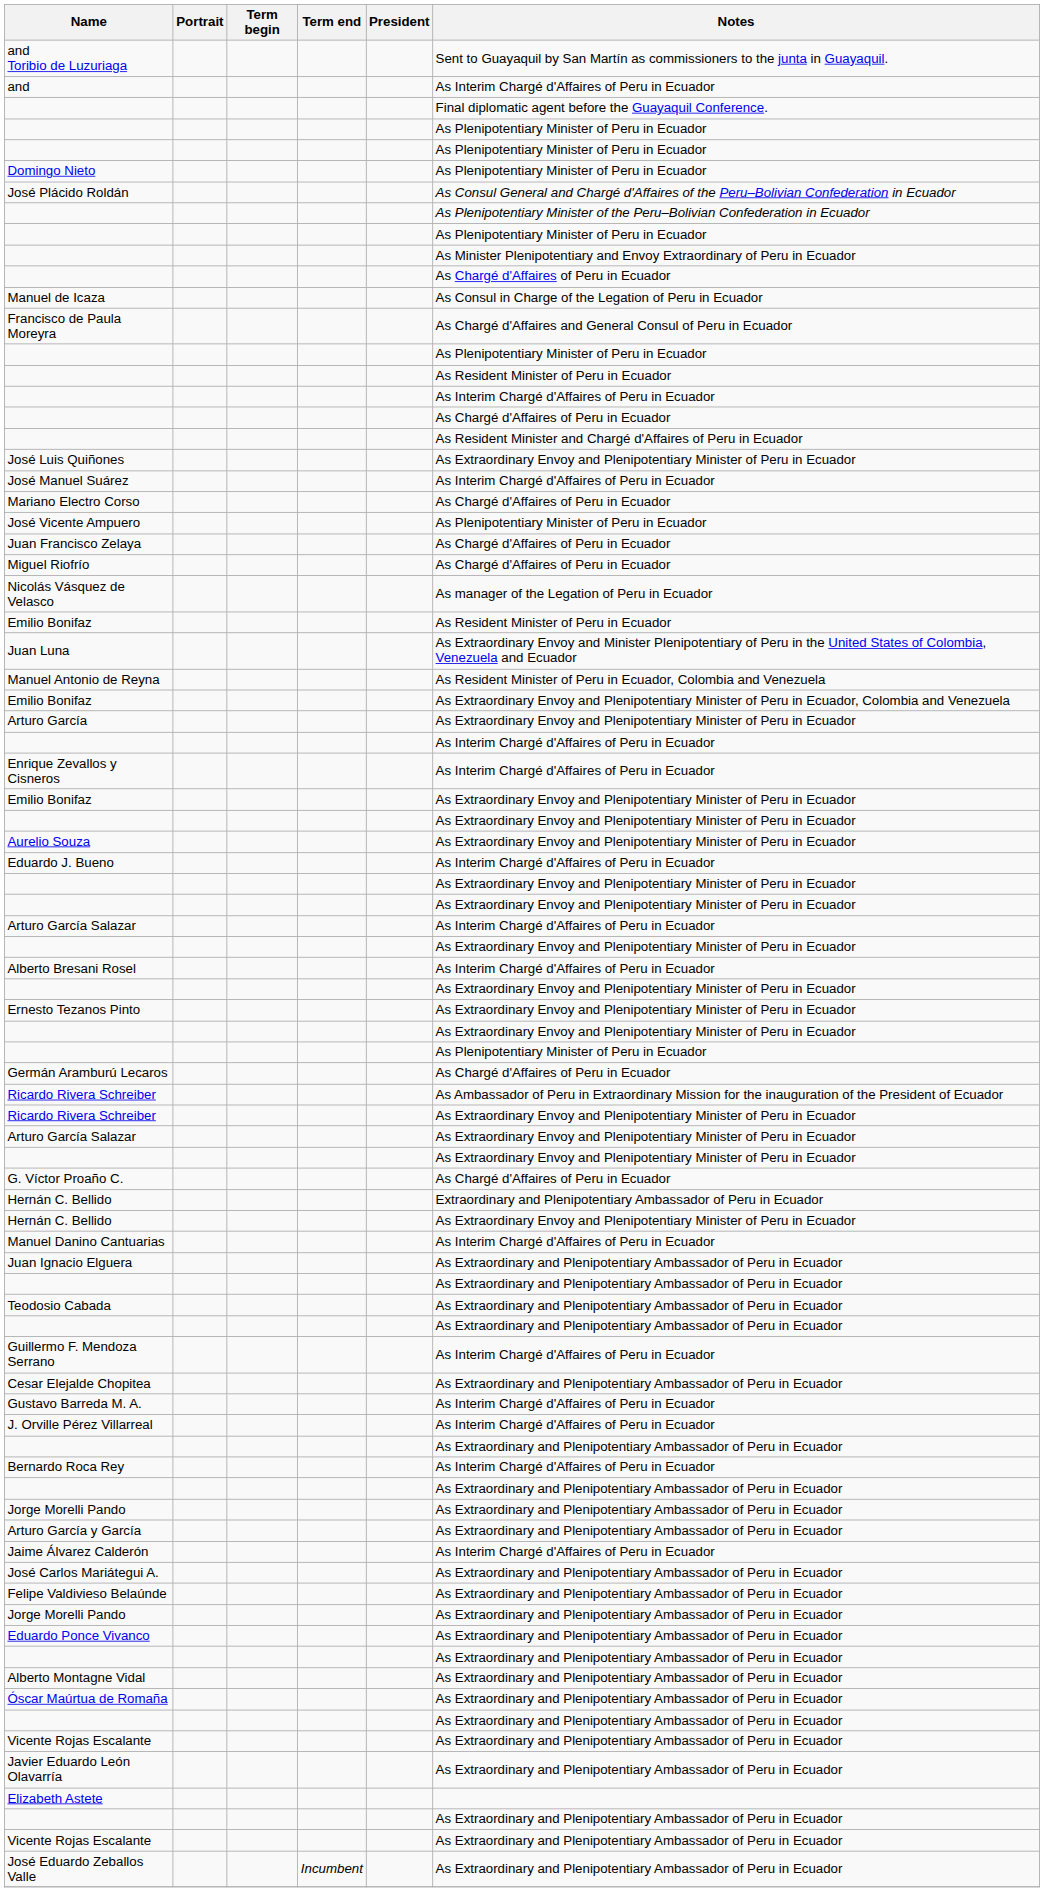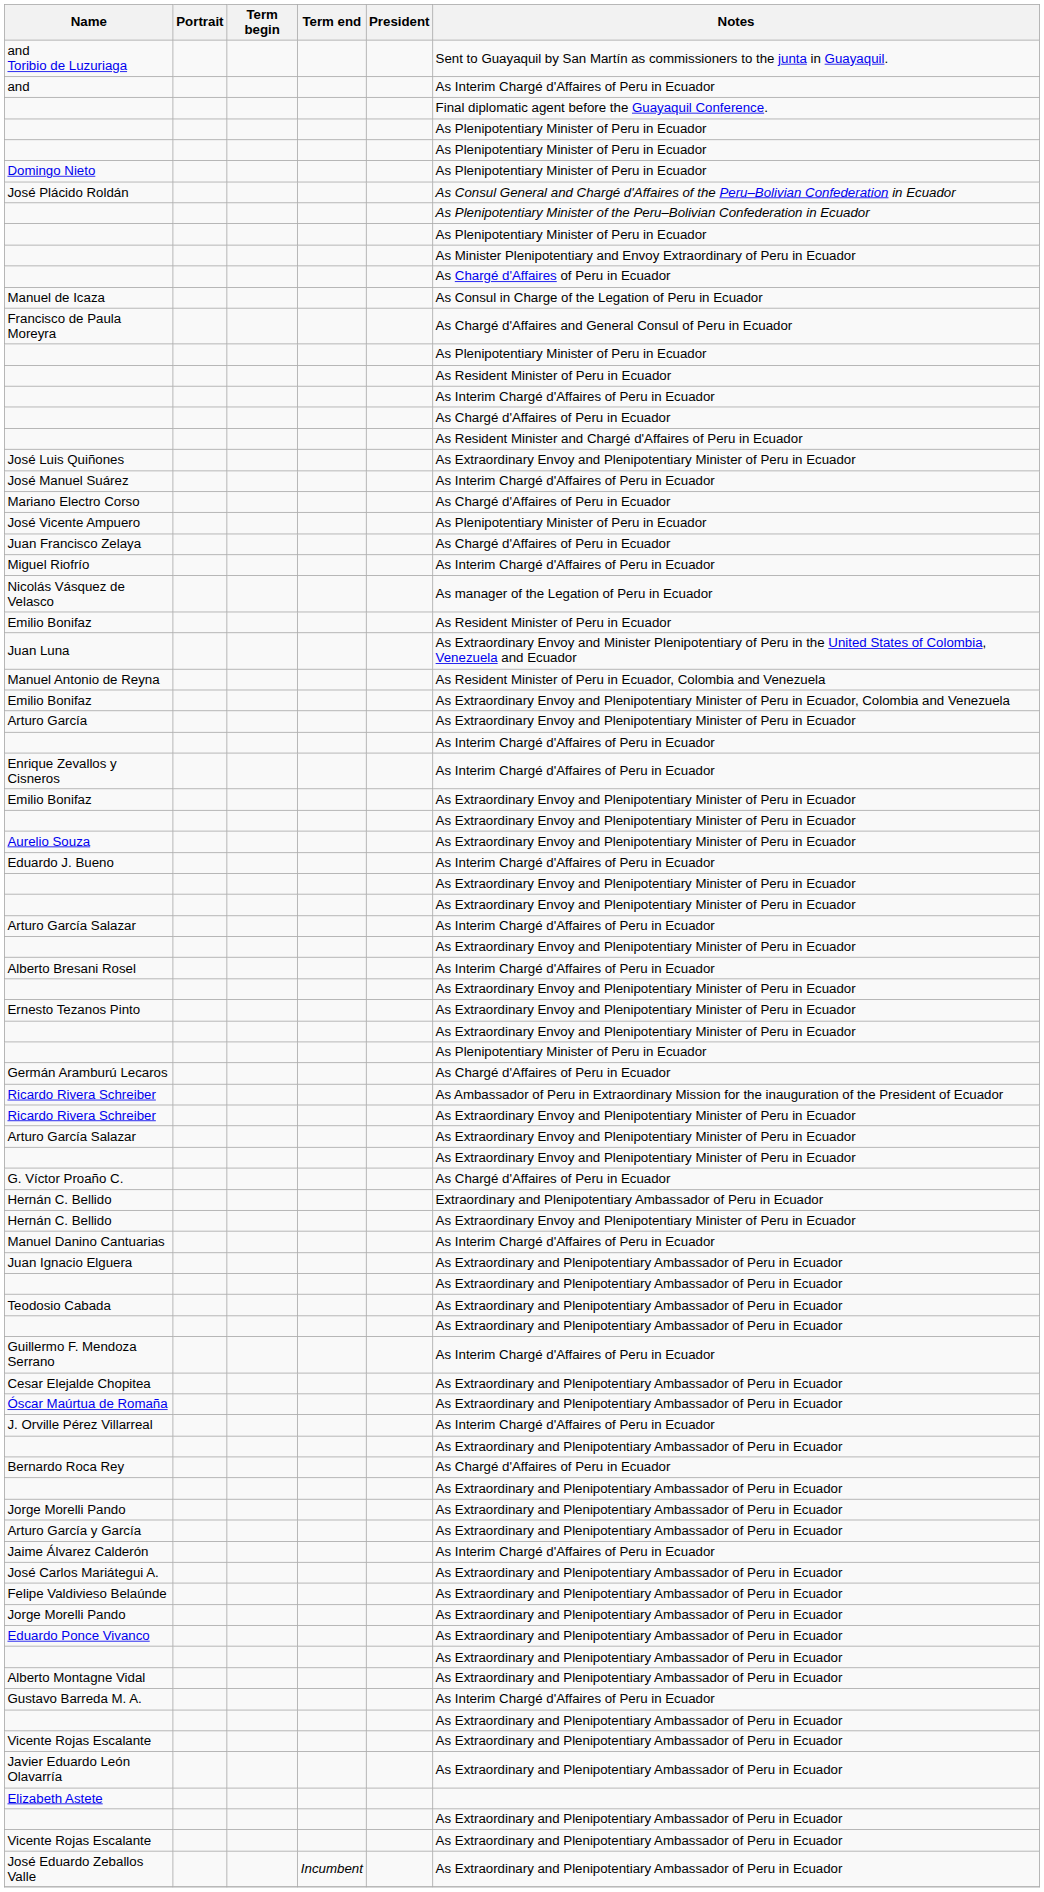 <table class="wikitable sortable"  text-align:center;">
 <tr>
 <th>Name</th>
 <th class="unsortable">Portrait</th>
 <th>Term begin</th>
 <th>Term end</th>
 <th>President</th>
 <th class="unsortable">Notes</th>
 </tr>
 <tr>
 <td> and<br><a href='#'>Toribio de Luzuriaga</a></td>
 <td><br></td>
 <td></td>
 <td></td>
 <td></td>
 <td>Sent to Guayaquil by San Martín as commissioners to the <a href='#'>junta</a> in <a href='#'>Guayaquil</a>.</td>
 </tr>
 <tr>
 <td> and </td>
 <td></td>
 <td></td>
 <td></td>
 <td></td>
 <td>As Interim Chargé d'Affaires of Peru in Ecuador</td>
 </tr>
 <tr>
 <td></td>
 <td></td>
 <td></td>
 <td></td>
 <td></td>
 <td>Final diplomatic agent before the <a href='#'>Guayaquil Conference</a>.</td>
 </tr>
 <tr>
 <td></td>
 <td></td>
 <td></td>
 <td></td>
 <td></td>
 <td>As Plenipotentiary Minister of Peru in Ecuador</td>
 </tr>
 <tr>
 <td></td>
 <td></td>
 <td></td>
 <td></td>
 <td></td>
 <td>As Plenipotentiary Minister of Peru in Ecuador</td>
 </tr>
 <tr>
 <td><a href='#'>Domingo Nieto</a></td>
 <td></td>
 <td></td>
 <td></td>
 <td></td>
 <td>As Plenipotentiary Minister of Peru in Ecuador</td>
 </tr>
 <tr>
 <td>José Plácido Roldán</td>
 <td></td>
 <td></td>
 <td></td>
 <td></td>
 <td><em>As Consul General and Chargé d'Affaires of the <a href='#'>Peru–Bolivian Confederation</a> in Ecuador</em></td>
 </tr>
 <tr>
 <td></td>
 <td></td>
 <td></td>
 <td></td>
 <td></td>
 <td><em>As Plenipotentiary Minister of the Peru–Bolivian Confederation in Ecuador</em></td>
 </tr>
 <tr>
 <td></td>
 <td></td>
 <td></td>
 <td></td>
 <td></td>
 <td>As Plenipotentiary Minister of Peru in Ecuador</td>
 </tr>
 <tr>
 <td></td>
 <td></td>
 <td></td>
 <td></td>
 <td></td>
 <td>As Minister Plenipotentiary and Envoy Extraordinary of Peru in Ecuador</td>
 </tr>
 <tr>
 <td></td>
 <td></td>
 <td></td>
 <td></td>
 <td></td>
 <td>As <a href='#'>Chargé d'Affaires</a> of Peru in Ecuador</td>
 </tr>
 <tr>
 <td>Manuel de Icaza</td>
 <td></td>
 <td></td>
 <td></td>
 <td></td>
 <td>As Consul in Charge of the Legation of Peru in Ecuador</td>
 </tr>
 <tr>
 <td>Francisco de Paula Moreyra</td>
 <td></td>
 <td></td>
 <td></td>
 <td></td>
 <td>As Chargé d'Affaires and General Consul of Peru in Ecuador</td>
 </tr>
 <tr>
 <td></td>
 <td></td>
 <td></td>
 <td></td>
 <td></td>
 <td>As Plenipotentiary Minister of Peru in Ecuador</td>
 </tr>
 <tr>
 <td></td>
 <td></td>
 <td></td>
 <td></td>
 <td></td>
 <td>As Resident Minister of Peru in Ecuador</td>
 </tr>
 <tr>
 <td></td>
 <td></td>
 <td></td>
 <td></td>
 <td></td>
 <td>As Interim Chargé d'Affaires of Peru in Ecuador</td>
 </tr>
 <tr>
 <td></td>
 <td></td>
 <td></td>
 <td></td>
 <td></td>
 <td>As Chargé d'Affaires of Peru in Ecuador</td>
 </tr>
 <tr>
 <td></td>
 <td></td>
 <td></td>
 <td></td>
 <td></td>
 <td>As Resident Minister and Chargé d'Affaires of Peru in Ecuador</td>
 </tr>
 <tr>
 <td>José Luis Quiñones</td>
 <td></td>
 <td></td>
 <td></td>
 <td></td>
 <td>As Extraordinary Envoy and Plenipotentiary Minister of Peru in Ecuador</td>
 </tr>
 <tr>
 <td>José Manuel Suárez</td>
 <td></td>
 <td></td>
 <td></td>
 <td></td>
 <td>As Interim Chargé d'Affaires of Peru in Ecuador</td>
 </tr>
 <tr>
 <td>Mariano Electro Corso</td>
 <td></td>
 <td></td>
 <td></td>
 <td></td>
 <td>As Chargé d'Affaires of Peru in Ecuador</td>
 </tr>
 <tr>
 <td>José Vicente Ampuero</td>
 <td></td>
 <td></td>
 <td></td>
 <td></td>
 <td>As Plenipotentiary Minister of Peru in Ecuador</td>
 </tr>
 <tr>
 <td>Juan Francisco Zelaya</td>
 <td></td>
 <td></td>
 <td></td>
 <td></td>
 <td>As Chargé d'Affaires of Peru in Ecuador</td>
 </tr>
 <tr>
 <td>Miguel Riofrío</td>
 <td></td>
 <td></td>
 <td></td>
 <td></td>
-<td>As Chargé d'Affaires of Peru in Ecuador</td>
+<td>As Interim Chargé d'Affaires of Peru in Ecuador</td>
 </tr>
 <tr>
 <td>Nicolás Vásquez de Velasco</td>
 <td></td>
 <td></td>
 <td></td>
 <td></td>
 <td>As manager of the Legation of Peru in Ecuador</td>
 </tr>
 <tr>
 <td>Emilio Bonifaz</td>
 <td></td>
 <td></td>
 <td></td>
 <td></td>
 <td>As Resident Minister of Peru in Ecuador</td>
 </tr>
 <tr>
 <td>Juan Luna</td>
 <td></td>
 <td></td>
 <td></td>
 <td></td>
 <td>As Extraordinary Envoy and Minister Plenipotentiary of Peru in the <a href='#'>United States of Colombia</a>, <a href='#'>Venezuela</a> and Ecuador</td>
 </tr>
 <tr>
 <td>Manuel Antonio de Reyna</td>
 <td></td>
 <td></td>
 <td></td>
 <td></td>
 <td>As Resident Minister of Peru in Ecuador, Colombia and Venezuela</td>
 </tr>
 <tr>
 <td>Emilio Bonifaz</td>
 <td></td>
 <td></td>
 <td></td>
 <td></td>
 <td>As Extraordinary Envoy and Plenipotentiary Minister of Peru in Ecuador, Colombia and Venezuela</td>
 </tr>
 <tr>
 <td>Arturo García</td>
 <td></td>
 <td></td>
 <td></td>
 <td></td>
 <td>As Extraordinary Envoy and Plenipotentiary Minister of Peru in Ecuador</td>
 </tr>
 <tr>
 <td></td>
 <td></td>
 <td></td>
 <td></td>
 <td></td>
 <td>As Interim Chargé d'Affaires of Peru in Ecuador</td>
 </tr>
 <tr>
 <td>Enrique Zevallos y Cisneros</td>
 <td></td>
 <td></td>
 <td></td>
 <td></td>
 <td>As Interim Chargé d'Affaires of Peru in Ecuador</td>
 </tr>
 <tr>
 <td>Emilio Bonifaz</td>
 <td></td>
 <td></td>
 <td></td>
 <td></td>
 <td>As Extraordinary Envoy and Plenipotentiary Minister of Peru in Ecuador</td>
 </tr>
 <tr>
 <td></td>
 <td></td>
 <td></td>
 <td></td>
 <td></td>
 <td>As Extraordinary Envoy and Plenipotentiary Minister of Peru in Ecuador</td>
 </tr>
 <tr>
 <td><a href='#'>Aurelio Souza</a></td>
 <td></td>
 <td></td>
 <td></td>
 <td></td>
 <td>As Extraordinary Envoy and Plenipotentiary Minister of Peru in Ecuador</td>
 </tr>
 <tr>
 <td>Eduardo J. Bueno</td>
 <td></td>
 <td></td>
 <td></td>
 <td></td>
 <td>As Interim Chargé d'Affaires of Peru in Ecuador</td>
 </tr>
 <tr>
 <td></td>
 <td></td>
 <td></td>
 <td></td>
 <td></td>
 <td>As Extraordinary Envoy and Plenipotentiary Minister of Peru in Ecuador</td>
 </tr>
 <tr>
 <td></td>
 <td></td>
 <td></td>
 <td></td>
 <td></td>
 <td>As Extraordinary Envoy and Plenipotentiary Minister of Peru in Ecuador</td>
 </tr>
 <tr>
 <td>Arturo García Salazar</td>
 <td></td>
 <td></td>
 <td></td>
 <td></td>
 <td>As Interim Chargé d'Affaires of Peru in Ecuador</td>
 </tr>
 <tr>
 <td></td>
 <td></td>
 <td></td>
 <td></td>
 <td></td>
 <td>As Extraordinary Envoy and Plenipotentiary Minister of Peru in Ecuador</td>
 </tr>
 <tr>
 <td>Alberto Bresani Rosel</td>
 <td></td>
 <td></td>
 <td></td>
 <td></td>
 <td>As Interim Chargé d'Affaires of Peru in Ecuador</td>
 </tr>
 <tr>
 <td></td>
 <td></td>
 <td></td>
 <td></td>
 <td></td>
 <td>As Extraordinary Envoy and Plenipotentiary Minister of Peru in Ecuador</td>
 </tr>
 <tr>
 <td>Ernesto Tezanos Pinto</td>
 <td></td>
 <td></td>
 <td></td>
 <td></td>
 <td>As Extraordinary Envoy and Plenipotentiary Minister of Peru in Ecuador</td>
 </tr>
 <tr>
 <td></td>
 <td></td>
 <td></td>
 <td></td>
 <td></td>
 <td>As Extraordinary Envoy and Plenipotentiary Minister of Peru in Ecuador</td>
 </tr>
 <tr>
 <td></td>
 <td></td>
 <td></td>
 <td></td>
 <td></td>
 <td>As Plenipotentiary Minister of Peru in Ecuador</td>
 </tr>
 <tr>
 <td>Germán Aramburú Lecaros</td>
 <td></td>
 <td></td>
 <td></td>
 <td></td>
 <td>As Chargé d'Affaires of Peru in Ecuador</td>
 </tr>
 <tr>
 <td><a href='#'>Ricardo Rivera Schreiber</a></td>
 <td></td>
 <td></td>
 <td></td>
 <td></td>
 <td>As Ambassador of Peru in Extraordinary Mission for the inauguration of the President of Ecuador</td>
 </tr>
 <tr>
 <td><a href='#'>Ricardo Rivera Schreiber</a></td>
 <td></td>
 <td></td>
 <td></td>
 <td></td>
 <td>As Extraordinary Envoy and Plenipotentiary Minister of Peru in Ecuador</td>
 </tr>
 <tr>
 <td>Arturo García Salazar</td>
 <td></td>
 <td></td>
 <td></td>
 <td></td>
 <td>As Extraordinary Envoy and Plenipotentiary Minister of Peru in Ecuador</td>
 </tr>
 <tr>
 <td></td>
 <td></td>
 <td></td>
 <td></td>
 <td></td>
 <td>As Extraordinary Envoy and Plenipotentiary Minister of Peru in Ecuador</td>
 </tr>
 <tr>
 <td>G. Víctor Proaño C.</td>
 <td></td>
 <td></td>
 <td></td>
 <td></td>
 <td>As Chargé d'Affaires of Peru in Ecuador</td>
 </tr>
 <tr>
 <td>Hernán C. Bellido</td>
 <td></td>
 <td></td>
 <td></td>
 <td></td>
 <td>Extraordinary and Plenipotentiary Ambassador of Peru in Ecuador</td>
 </tr>
 <tr>
 <td>Hernán C. Bellido</td>
 <td></td>
 <td></td>
 <td></td>
 <td></td>
 <td>As Extraordinary Envoy and Plenipotentiary Minister of Peru in Ecuador</td>
 </tr>
 <tr>
 <td>Manuel Danino Cantuarias</td>
 <td></td>
 <td></td>
 <td></td>
 <td></td>
 <td>As Interim Chargé d'Affaires of Peru in Ecuador</td>
 </tr>
 <tr>
 <td>Juan Ignacio Elguera</td>
 <td></td>
 <td></td>
 <td></td>
 <td></td>
 <td>As Extraordinary and Plenipotentiary Ambassador of Peru in Ecuador</td>
 </tr>
 <tr>
 <td></td>
 <td></td>
 <td></td>
 <td></td>
 <td></td>
 <td>As Extraordinary and Plenipotentiary Ambassador of Peru in Ecuador</td>
 </tr>
 <tr>
 <td>Teodosio Cabada</td>
 <td></td>
 <td></td>
 <td></td>
 <td></td>
 <td>As Extraordinary and Plenipotentiary Ambassador of Peru in Ecuador</td>
 </tr>
 <tr>
 <td></td>
 <td></td>
 <td></td>
 <td></td>
 <td></td>
 <td>As Extraordinary and Plenipotentiary Ambassador of Peru in Ecuador</td>
 </tr>
 <tr>
 <td>Guillermo F. Mendoza Serrano</td>
 <td></td>
 <td></td>
 <td></td>
 <td></td>
 <td>As Interim Chargé d'Affaires of Peru in Ecuador</td>
 </tr>
 <tr>
 <td>Cesar Elejalde Chopitea</td>
 <td></td>
 <td></td>
 <td></td>
 <td></td>
 <td>As Extraordinary and Plenipotentiary Ambassador of Peru in Ecuador</td>
 </tr>
 <tr>
-<td>Gustavo Barreda M. A.</td>
+<td><a href='#'>Óscar Maúrtua de Romaña</a></td>
 <td></td>
 <td></td>
 <td></td>
 <td></td>
-<td>As Interim Chargé d'Affaires of Peru in Ecuador</td>
+<td>As Extraordinary and Plenipotentiary Ambassador of Peru in Ecuador</td>
 </tr>
 <tr>
 <td>J. Orville Pérez Villarreal</td>
 <td></td>
 <td></td>
 <td></td>
 <td></td>
 <td>As Interim Chargé d'Affaires of Peru in Ecuador</td>
 </tr>
 <tr>
 <td></td>
 <td></td>
 <td></td>
 <td></td>
 <td></td>
 <td>As Extraordinary and Plenipotentiary Ambassador of Peru in Ecuador</td>
 </tr>
 <tr>
 <td>Bernardo Roca Rey</td>
 <td></td>
 <td></td>
 <td></td>
 <td></td>
-<td>As Interim Chargé d'Affaires of Peru in Ecuador</td>
+<td>As Chargé d'Affaires of Peru in Ecuador</td>
 </tr>
 <tr>
 <td></td>
 <td></td>
 <td></td>
 <td></td>
 <td></td>
 <td>As Extraordinary and Plenipotentiary Ambassador of Peru in Ecuador</td>
 </tr>
 <tr>
 <td>Jorge Morelli Pando</td>
 <td></td>
 <td></td>
 <td></td>
 <td></td>
 <td>As Extraordinary and Plenipotentiary Ambassador of Peru in Ecuador</td>
 </tr>
 <tr>
 <td>Arturo García y García</td>
 <td></td>
 <td></td>
 <td></td>
 <td></td>
 <td>As Extraordinary and Plenipotentiary Ambassador of Peru in Ecuador</td>
 </tr>
 <tr>
 <td>Jaime Álvarez Calderón</td>
 <td></td>
 <td></td>
 <td></td>
 <td></td>
 <td>As Interim Chargé d'Affaires of Peru in Ecuador</td>
 </tr>
 <tr>
 <td>José Carlos Mariátegui A.</td>
 <td></td>
 <td></td>
 <td></td>
 <td></td>
 <td>As Extraordinary and Plenipotentiary Ambassador of Peru in Ecuador</td>
 </tr>
 <tr>
 <td>Felipe Valdivieso Belaúnde</td>
 <td></td>
 <td></td>
 <td></td>
 <td></td>
 <td>As Extraordinary and Plenipotentiary Ambassador of Peru in Ecuador</td>
 </tr>
 <tr>
 <td>Jorge Morelli Pando</td>
 <td></td>
 <td></td>
 <td></td>
 <td></td>
 <td>As Extraordinary and Plenipotentiary Ambassador of Peru in Ecuador</td>
 </tr>
 <tr>
 <td><a href='#'>Eduardo Ponce Vivanco</a></td>
 <td></td>
 <td></td>
 <td></td>
 <td></td>
 <td>As Extraordinary and Plenipotentiary Ambassador of Peru in Ecuador</td>
 </tr>
 <tr>
 <td></td>
 <td></td>
 <td></td>
 <td></td>
 <td></td>
 <td>As Extraordinary and Plenipotentiary Ambassador of Peru in Ecuador</td>
 </tr>
 <tr>
 <td>Alberto Montagne Vidal</td>
 <td></td>
 <td></td>
 <td></td>
 <td></td>
 <td>As Extraordinary and Plenipotentiary Ambassador of Peru in Ecuador</td>
 </tr>
 <tr>
-<td><a href='#'>Óscar Maúrtua de Romaña</a></td>
+<td>Gustavo Barreda M. A.</td>
 <td></td>
 <td></td>
 <td></td>
 <td></td>
-<td>As Extraordinary and Plenipotentiary Ambassador of Peru in Ecuador</td>
+<td>As Interim Chargé d'Affaires of Peru in Ecuador</td>
 </tr>
 <tr>
 <td></td>
 <td></td>
 <td></td>
 <td></td>
 <td></td>
 <td>As Extraordinary and Plenipotentiary Ambassador of Peru in Ecuador</td>
 </tr>
 <tr>
 <td>Vicente Rojas Escalante</td>
 <td></td>
 <td></td>
 <td></td>
 <td></td>
 <td>As Extraordinary and Plenipotentiary Ambassador of Peru in Ecuador</td>
 </tr>
 <tr>
 <td>Javier Eduardo León Olavarría</td>
 <td></td>
 <td></td>
 <td></td>
 <td></td>
 <td>As Extraordinary and Plenipotentiary Ambassador of Peru in Ecuador</td>
 </tr>
 <tr>
 <td><a href='#'>Elizabeth Astete</a></td>
 <td></td>
 <td></td>
 <td></td>
 <td></td>
 <td></td>
 </tr>
 <tr>
 <td></td>
 <td></td>
 <td></td>
 <td></td>
 <td></td>
 <td>As Extraordinary and Plenipotentiary Ambassador of Peru in Ecuador</td>
 </tr>
 <tr>
 <td>Vicente Rojas Escalante</td>
 <td></td>
 <td></td>
 <td></td>
 <td></td>
 <td>As Extraordinary and Plenipotentiary Ambassador of Peru in Ecuador</td>
 </tr>
 <tr>
 <td>José Eduardo Zeballos Valle</td>
 <td></td>
 <td></td>
 <td><em>Incumbent</em></td>
 <td></td>
 <td>As Extraordinary and Plenipotentiary Ambassador of Peru in Ecuador</td>
 </tr>
 <tr>
 </tr>
 </table>
